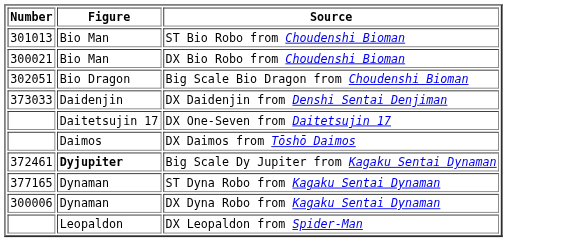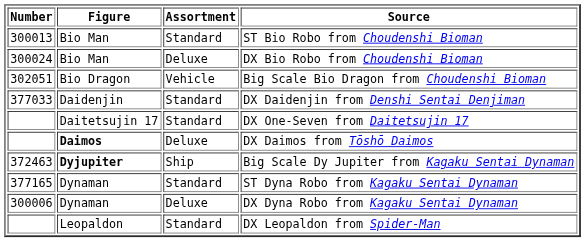 <table border="2" cellpadding="2">
 <tr>
 <th>Number</th>
 <th>Figure</th>
+<th>Assortment</th>
 <th>Source</th>
 </tr>
 <tr --->
-<td>301013</td>
+<td>300013</td>
 <td>Bio Man</td>
+<td>Standard</td>
 <td>ST Bio Robo from <em><a href='#'>Choudenshi Bioman</a></em></td>
 </tr>
 <tr --->
-<td>300021</td>
+<td>300024</td>
 <td>Bio Man</td>
+<td>Deluxe</td>
 <td>DX Bio Robo from <em><a href='#'>Choudenshi Bioman</a></em></td>
 </tr>
 <tr --->
 <td>302051</td>
 <td>Bio Dragon</td>
+<td>Vehicle</td>
 <td>Big Scale Bio Dragon from <em><a href='#'>Choudenshi Bioman</a></em></td>
 </tr>
 <tr --->
-<td>373033</td>
+<td>377033</td>
 <td>Daidenjin</td>
+<td>Standard</td>
 <td>DX Daidenjin from <em><a href='#'>Denshi Sentai Denjiman</a></em></td>
 </tr>
 <tr --->
 <td></td>
 <td>Daitetsujin 17</td>
+<td>Standard</td>
 <td>DX One-Seven from <em><a href='#'>Daitetsujin 17</a></em></td>
 </tr>
 <tr --->
 <td></td>
-<td>Daimos</td>
+<td><strong>Daimos</strong></td>
+<td>Deluxe</td>
 <td>DX Daimos from <em><a href='#'>Tōshō Daimos</a></em></td>
 </tr>
 <tr --->
-<td>372461</td>
+<td>372463</td>
 <td><strong>Dyjupiter</strong></td>
+<td>Ship</td>
 <td>Big Scale Dy Jupiter from <em><a href='#'>Kagaku Sentai Dynaman</a></em></td>
 </tr>
 <tr --->
 <td>377165</td>
 <td>Dynaman</td>
+<td>Standard</td>
 <td>ST Dyna Robo from <em><a href='#'>Kagaku Sentai Dynaman</a></em></td>
 </tr>
 <tr --->
 <td>300006</td>
 <td>Dynaman</td>
+<td>Deluxe</td>
 <td>DX Dyna Robo from <em><a href='#'>Kagaku Sentai Dynaman</a></em></td>
 </tr>
 <tr --->
 <td></td>
 <td>Leopaldon</td>
+<td>Standard</td>
 <td>DX Leopaldon from <em><a href='#'>Spider-Man</a></em></td>
 </tr>
 </table>
